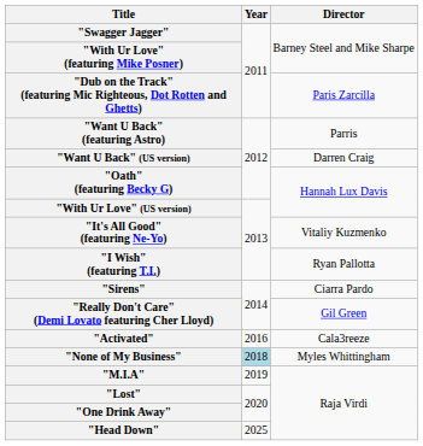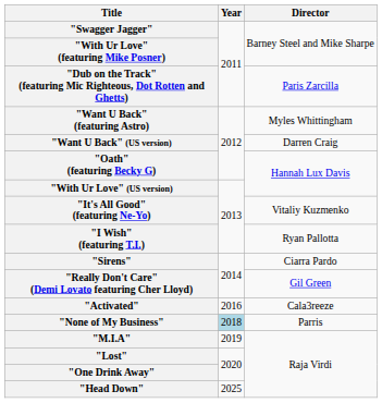 <table class="wikitable plainrowheaders" style="text-align:center;">
 <tr>
 <th scope="col" style="width:20em;">Title</th>
 <th scope="col" style="width:1em;">Year</th>
 <th scope="col">Director</th>
 </tr>
 <tr>
 <th scope="row">"Swagger Jagger"</th>
 <td rowspan="3">2011</td>
 <td rowspan="2">Barney Steel and Mike Sharpe</td>
 </tr>
 <tr>
 <th scope="row">"With Ur Love"<br><span>(featuring <a href='#'>Mike Posner</a>)</span></th>
 </tr>
 <tr>
 <th scope="row">"Dub on the Track"<br><span>(featuring Mic Righteous, <a href='#'>Dot Rotten</a> and <a href='#'>Ghetts</a>)</span></th>
 <td><a href='#'>Paris Zarcilla</a></td>
 </tr>
 <tr>
 <th scope="row">"Want U Back"<br><span>(featuring Astro)</span></th>
 <td rowspan="3">2012</td>
-<td>Parris</td>
+<td>Myles Whittingham</td>
 </tr>
 <tr>
 <th scope="row">"Want U Back" <small>(US version)</small></th>
 <td>Darren Craig</td>
 </tr>
 <tr>
 <th scope="row">"Oath"<br><span>(featuring <a href='#'>Becky G</a>)</span></th>
 <td rowspan="2"><a href='#'>Hannah Lux Davis</a></td>
 </tr>
 <tr>
 <th scope="row">"With Ur Love" <small>(US version)</small></th>
 <td rowspan="3">2013</td>
 </tr>
 <tr>
 <th scope="row">"It's All Good"<br><span>(featuring <a href='#'>Ne-Yo</a>)</span></th>
 <td>Vitaliy Kuzmenko</td>
 </tr>
 <tr>
 <th scope="row">"I Wish"<br><span>(featuring <a href='#'>T.I.</a>)</span></th>
 <td>Ryan Pallotta</td>
 </tr>
 <tr>
 <th scope="row">"Sirens"</th>
 <td rowspan="2">2014</td>
 <td>Ciarra Pardo</td>
 </tr>
 <tr>
 <th scope="row">"Really Don't Care"<br><span>(<a href='#'>Demi Lovato</a> featuring Cher Lloyd)</span></th>
 <td><a href='#'>Gil Green</a></td>
 </tr>
 <tr>
 <th scope="row">"Activated"</th>
 <td>2016</td>
 <td>Cala3reeze</td>
 </tr>
 <tr>
 <th scope="row">"None of My Business"</th>
 <td style="background: lightblue;">2018</td>
-<td>Myles Whittingham</td>
+<td>Parris</td>
 </tr>
 <tr>
 <th scope="row">"M.I.A"</th>
 <td>2019</td>
 <td rowspan=4>Raja Virdi</td>
 </tr>
 <tr>
 <th scope="row">"Lost"</th>
 <td rowspan="2">2020</td>
 </tr>
 <tr>
 <th scope="row">"One Drink Away"</th>
 </tr>
 <tr>
 <th scope="row">"Head Down"</th>
 <td>2025</td>
 </tr>
 </table>
